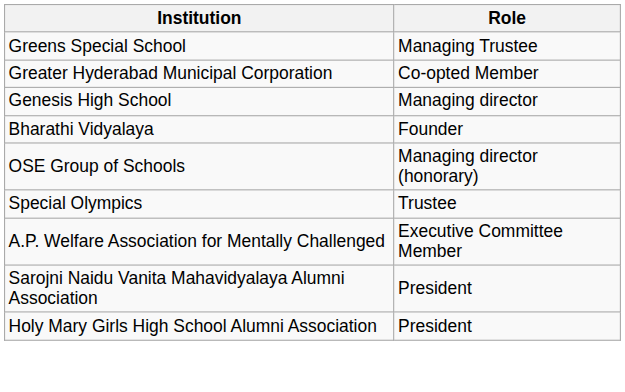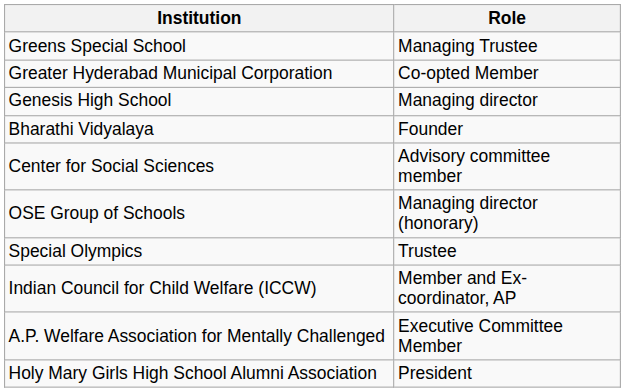 <table class="wikitable">
 <tr>
 <th bgcolor="#DDDDFF" width="350">Institution</th>
 <th bgcolor="#DDDDFF" width="200">Role</th>
 </tr>
 <tr>
 <td>Greens Special School</td>
 <td>Managing Trustee</td>
 </tr>
 <tr>
 <td>Greater Hyderabad Municipal Corporation</td>
 <td>Co-opted Member</td>
 </tr>
 <tr>
 <td>Genesis High School</td>
 <td>Managing director</td>
 </tr>
 <tr>
 <td>Bharathi Vidyalaya</td>
 <td>Founder</td>
 </tr>
 <tr>
+<td>Center for Social Sciences</td>
+<td>Advisory committee member</td>
+</tr>
+<tr>
 <td>OSE Group of Schools</td>
 <td>Managing director (honorary)</td>
 </tr>
 <tr>
 <td>Special Olympics</td>
 <td>Trustee</td>
 </tr>
 <tr>
+<td>Indian Council for Child Welfare (ICCW)</td>
+<td>Member and Ex-coordinator, AP</td>
+</tr>
+<tr>
 <td>A.P. Welfare Association for Mentally Challenged</td>
 <td>Executive Committee Member</td>
-</tr>
-<tr>
-<td>Sarojni Naidu Vanita Mahavidyalaya Alumni Association</td>
-<td>President</td>
 </tr>
 <tr>
 <td>Holy Mary Girls High School Alumni Association</td>
 <td>President</td>
 </tr>
 </table>
